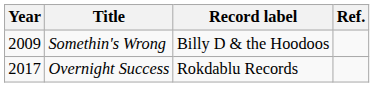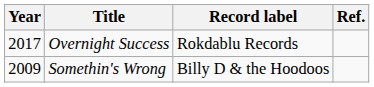 <table class="wikitable">
 <tr>
 <th>Year</th>
 <th>Title</th>
 <th>Record label</th>
 <th>Ref.</th>
 </tr>
 <tr>
+<td>2017</td>
+<td><em>Overnight Success</em></td>
+<td>Rokdablu Records</td>
+<td></td>
+</tr>
+<tr>
 <td>2009</td>
 <td><em>Somethin's Wrong</em></td>
 <td>Billy D & the Hoodoos</td>
 <td></td>
 </tr>
-<tr>
-<td>2017</td>
-<td><em>Overnight Success</em></td>
-<td>Rokdablu Records</td>
-<td></td>
-</tr>
 </table>
